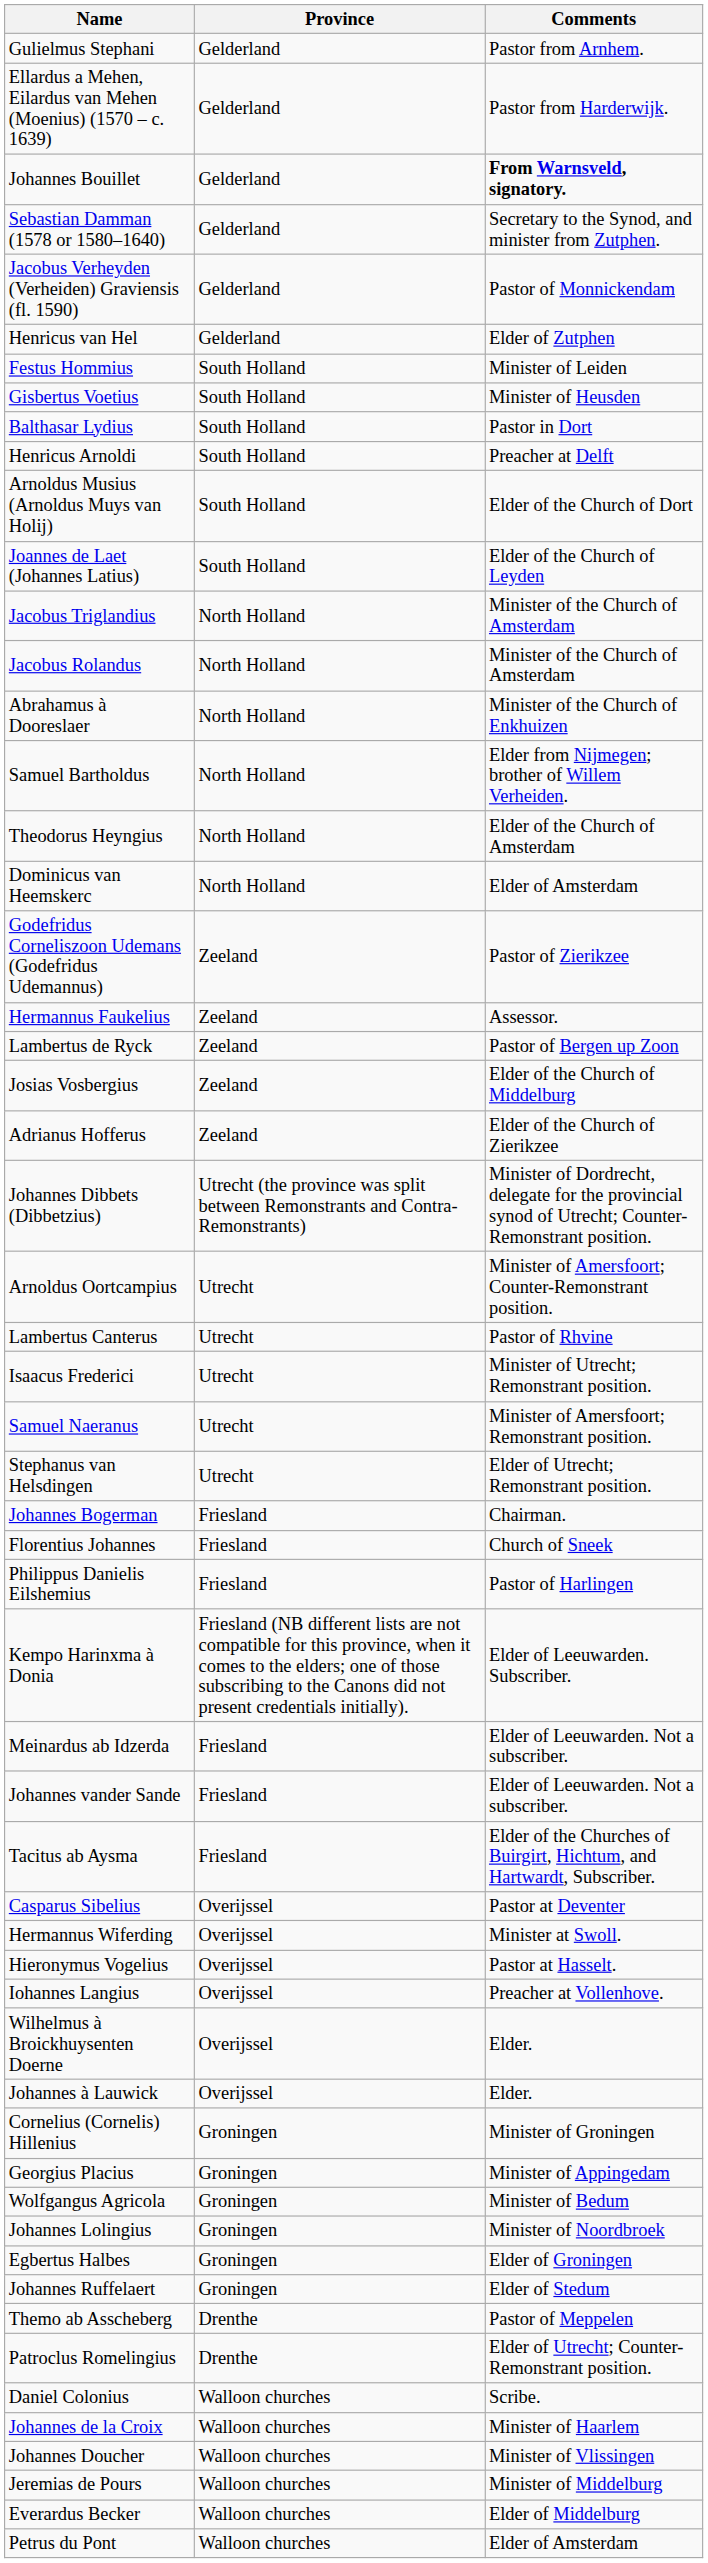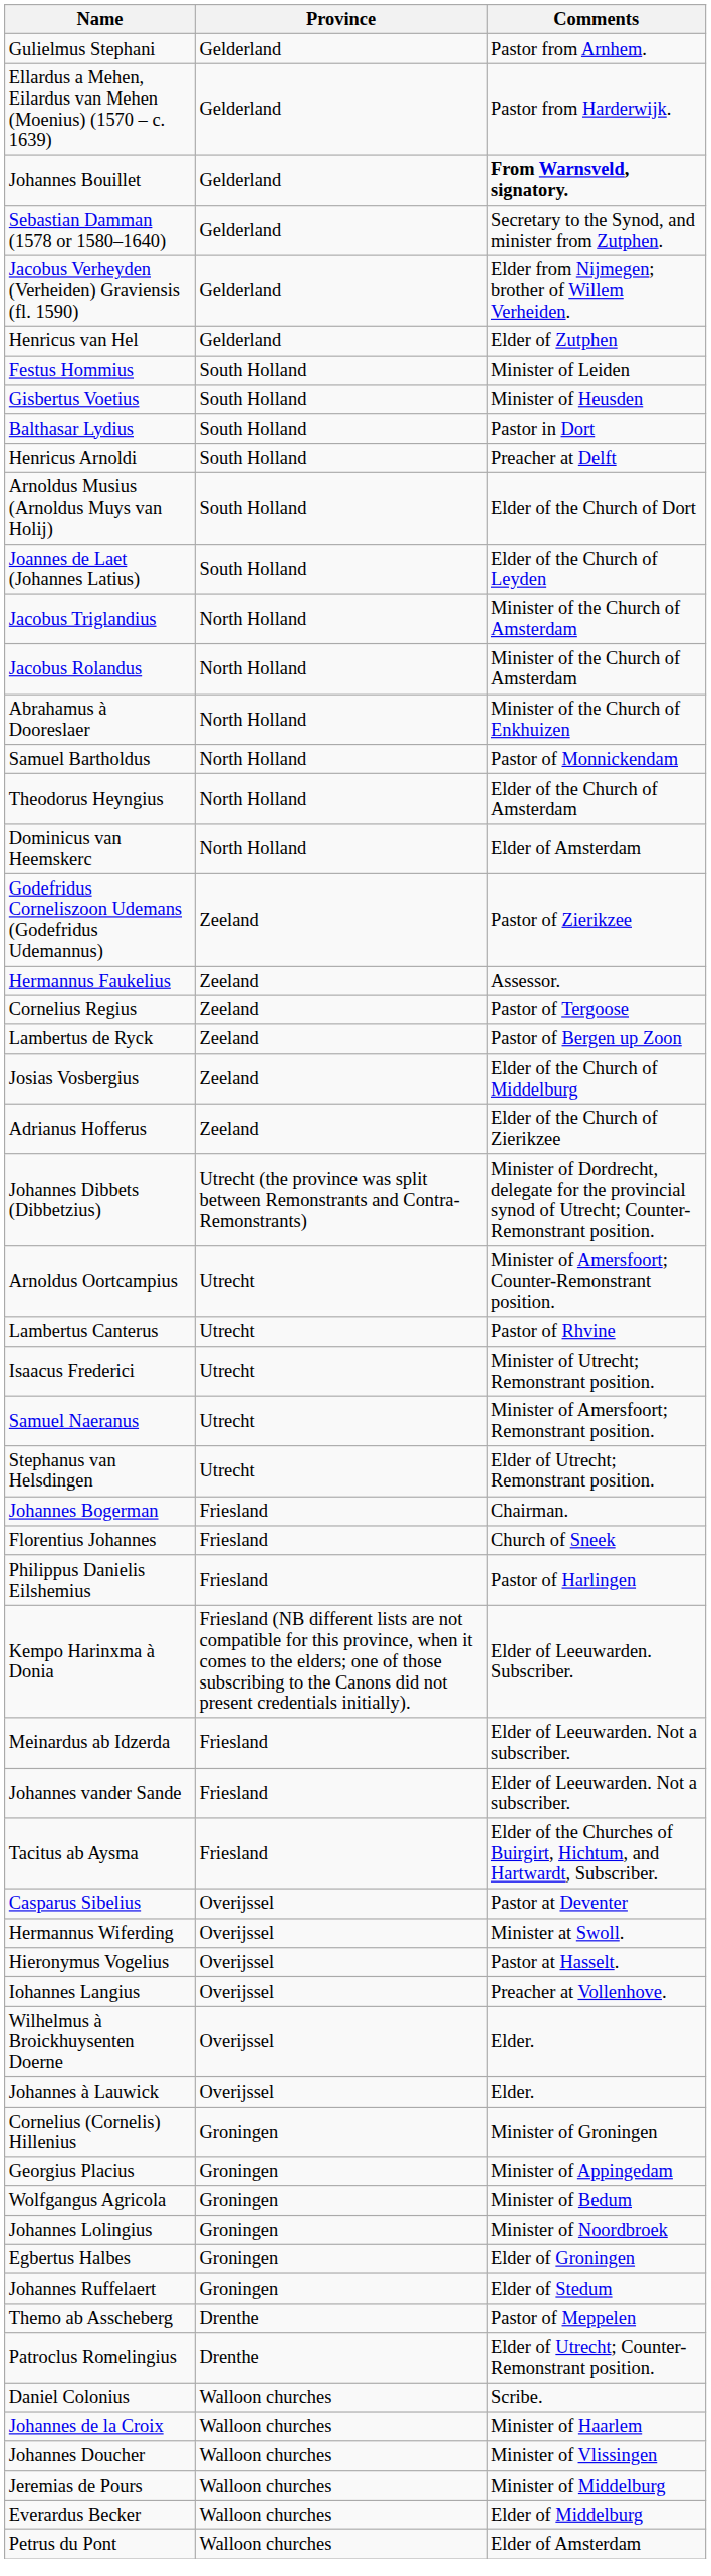 <table class="wikitable sortable">
 <tr>
 <th>Name</th>
 <th>Province</th>
 <th>Comments</th>
 </tr>
 <tr>
 <td>Gulielmus Stephani</td>
 <td>Gelderland</td>
 <td>Pastor from <a href='#'>Arnhem</a>.</td>
 </tr>
 <tr>
 <td>Ellardus a Mehen, Eilardus van Mehen (Moenius) (1570 – c. 1639)</td>
 <td>Gelderland</td>
 <td>Pastor from <a href='#'>Harderwijk</a>.</td>
 </tr>
 <tr>
 <td>Johannes Bouillet</td>
 <td>Gelderland</td>
 <td><strong>From <a href='#'>Warnsveld</a>, signatory.</strong></td>
 </tr>
 <tr>
 <td><a href='#'>Sebastian Damman</a> (1578 or 1580–1640)</td>
 <td>Gelderland</td>
 <td>Secretary to the Synod, and minister from <a href='#'>Zutphen</a>.</td>
 </tr>
 <tr>
 <td><a href='#'>Jacobus Verheyden</a> (Verheiden) Graviensis (fl. 1590)</td>
 <td>Gelderland</td>
-<td>Pastor of <a href='#'>Monnickendam</a></td>
+<td>Elder from <a href='#'>Nijmegen</a>; brother of <a href='#'>Willem Verheiden</a>.</td>
 </tr>
 <tr>
 <td>Henricus van Hel</td>
 <td>Gelderland</td>
 <td>Elder of <a href='#'>Zutphen</a></td>
 </tr>
 <tr>
 <td><a href='#'>Festus Hommius</a></td>
 <td>South Holland</td>
 <td>Minister of Leiden</td>
 </tr>
 <tr>
 <td><a href='#'>Gisbertus Voetius</a></td>
 <td>South Holland</td>
 <td>Minister of <a href='#'>Heusden</a></td>
 </tr>
 <tr>
 <td><a href='#'>Balthasar Lydius</a></td>
 <td>South Holland</td>
 <td>Pastor in <a href='#'>Dort</a></td>
 </tr>
 <tr>
 <td>Henricus Arnoldi</td>
 <td>South Holland</td>
 <td>Preacher at <a href='#'>Delft</a></td>
 </tr>
 <tr>
 <td>Arnoldus Musius (Arnoldus Muys van Holij)</td>
 <td>South Holland</td>
 <td>Elder of the Church of Dort</td>
 </tr>
 <tr>
 <td><a href='#'>Joannes de Laet</a> (Johannes Latius)</td>
 <td>South Holland</td>
 <td>Elder of the Church of <a href='#'>Leyden</a></td>
 </tr>
 <tr>
 <td><a href='#'>Jacobus Triglandius</a></td>
 <td>North Holland</td>
 <td>Minister of the Church of <a href='#'>Amsterdam</a></td>
 </tr>
 <tr>
 <td><a href='#'>Jacobus Rolandus</a></td>
 <td>North Holland</td>
 <td>Minister of the Church of Amsterdam</td>
 </tr>
 <tr>
 <td>Abrahamus à Dooreslaer</td>
 <td>North Holland</td>
 <td>Minister of the Church of <a href='#'>Enkhuizen</a></td>
 </tr>
 <tr>
 <td>Samuel Bartholdus</td>
 <td>North Holland</td>
-<td>Elder from <a href='#'>Nijmegen</a>; brother of <a href='#'>Willem Verheiden</a>.</td>
+<td>Pastor of <a href='#'>Monnickendam</a></td>
 </tr>
 <tr>
 <td>Theodorus Heyngius</td>
 <td>North Holland</td>
 <td>Elder of the Church of Amsterdam</td>
 </tr>
 <tr>
 <td>Dominicus van Heemskerc</td>
 <td>North Holland</td>
 <td>Elder of Amsterdam</td>
 </tr>
 <tr>
 <td><a href='#'>Godefridus Corneliszoon Udemans</a> (Godefridus Udemannus)</td>
 <td>Zeeland</td>
 <td>Pastor of <a href='#'>Zierikzee</a></td>
 </tr>
 <tr>
 <td><a href='#'>Hermannus Faukelius</a></td>
 <td>Zeeland</td>
 <td>Assessor.</td>
+</tr>
+<tr>
+<td>Cornelius Regius</td>
+<td>Zeeland</td>
+<td>Pastor of <a href='#'>Tergoose</a></td>
 </tr>
 <tr>
 <td>Lambertus de Ryck</td>
 <td>Zeeland</td>
 <td>Pastor of <a href='#'>Bergen up Zoon</a></td>
 </tr>
 <tr>
 <td>Josias Vosbergius</td>
 <td>Zeeland</td>
 <td>Elder of the Church of <a href='#'>Middelburg</a></td>
 </tr>
 <tr>
 <td>Adrianus Hofferus</td>
 <td>Zeeland</td>
 <td>Elder of the Church of Zierikzee</td>
 </tr>
 <tr>
 <td>Johannes Dibbets (Dibbetzius)</td>
 <td>Utrecht (the province was split between Remonstrants and Contra-Remonstrants)</td>
 <td>Minister of Dordrecht, delegate for the provincial synod of Utrecht; Counter-Remonstrant position.</td>
 </tr>
 <tr>
 <td>Arnoldus Oortcampius</td>
 <td>Utrecht</td>
 <td>Minister of <a href='#'>Amersfoort</a>; Counter-Remonstrant position.</td>
 </tr>
 <tr>
 <td>Lambertus Canterus</td>
 <td>Utrecht</td>
 <td>Pastor of <a href='#'>Rhvine</a></td>
 </tr>
 <tr>
 <td>Isaacus Frederici</td>
 <td>Utrecht</td>
 <td>Minister of Utrecht; Remonstrant position.</td>
 </tr>
 <tr>
 <td><a href='#'>Samuel Naeranus</a></td>
 <td>Utrecht</td>
 <td>Minister of Amersfoort; Remonstrant position.</td>
 </tr>
 <tr>
 <td>Stephanus van Helsdingen</td>
 <td>Utrecht</td>
 <td>Elder of Utrecht; Remonstrant position.</td>
 </tr>
 <tr>
 <td><a href='#'>Johannes Bogerman</a></td>
 <td>Friesland</td>
 <td>Chairman.</td>
 </tr>
 <tr>
 <td>Florentius Johannes</td>
 <td>Friesland</td>
 <td>Church of <a href='#'>Sneek</a></td>
 </tr>
 <tr>
 <td>Philippus Danielis Eilshemius</td>
 <td>Friesland</td>
 <td>Pastor of <a href='#'>Harlingen</a></td>
 </tr>
 <tr>
 <td>Kempo Harinxma à Donia</td>
 <td>Friesland (NB different lists are not compatible for this province, when it comes to the elders; one of those subscribing to the Canons did not present credentials initially).</td>
 <td>Elder of Leeuwarden. Subscriber.</td>
 </tr>
 <tr>
 <td>Meinardus ab Idzerda</td>
 <td>Friesland</td>
 <td>Elder of Leeuwarden. Not a subscriber.</td>
 </tr>
 <tr>
 <td>Johannes vander Sande</td>
 <td>Friesland</td>
 <td>Elder of Leeuwarden. Not a subscriber.</td>
 </tr>
 <tr>
 <td>Tacitus ab Aysma</td>
 <td>Friesland</td>
 <td>Elder of the Churches of <a href='#'>Buirgirt</a>, <a href='#'>Hichtum</a>, and <a href='#'>Hartwardt</a>, Subscriber.</td>
 </tr>
 <tr>
 <td><a href='#'>Casparus Sibelius</a></td>
 <td>Overijssel</td>
 <td>Pastor at <a href='#'>Deventer</a></td>
 </tr>
 <tr>
 <td>Hermannus Wiferding</td>
 <td>Overijssel</td>
 <td>Minister at <a href='#'>Swoll</a>.</td>
 </tr>
 <tr>
 <td>Hieronymus Vogelius</td>
 <td>Overijssel</td>
 <td>Pastor at <a href='#'>Hasselt</a>.</td>
 </tr>
 <tr>
 <td>Iohannes Langius</td>
 <td>Overijssel</td>
 <td>Preacher at <a href='#'>Vollenhove</a>.</td>
 </tr>
 <tr>
 <td>Wilhelmus à Broickhuysenten Doerne</td>
 <td>Overijssel</td>
 <td>Elder.</td>
 </tr>
 <tr>
 <td>Johannes à Lauwick</td>
 <td>Overijssel</td>
 <td>Elder.</td>
 </tr>
 <tr>
 <td>Cornelius (Cornelis) Hillenius</td>
 <td>Groningen</td>
 <td>Minister of Groningen</td>
 </tr>
 <tr>
 <td>Georgius Placius</td>
 <td>Groningen</td>
 <td>Minister of <a href='#'>Appingedam</a></td>
 </tr>
 <tr>
 <td>Wolfgangus Agricola</td>
 <td>Groningen</td>
 <td>Minister of <a href='#'>Bedum</a></td>
 </tr>
 <tr>
 <td>Johannes Lolingius</td>
 <td>Groningen</td>
 <td>Minister of <a href='#'>Noordbroek</a></td>
 </tr>
 <tr>
 <td>Egbertus Halbes</td>
 <td>Groningen</td>
 <td>Elder of <a href='#'>Groningen</a></td>
 </tr>
 <tr>
 <td>Johannes Ruffelaert</td>
 <td>Groningen</td>
 <td>Elder of <a href='#'>Stedum</a></td>
 </tr>
 <tr>
 <td>Themo ab Asscheberg</td>
 <td>Drenthe</td>
 <td>Pastor of <a href='#'>Meppelen</a></td>
 </tr>
 <tr>
 <td>Patroclus Romelingius</td>
 <td>Drenthe</td>
 <td>Elder of <a href='#'>Utrecht</a>; Counter-Remonstrant position.</td>
 </tr>
 <tr>
 <td>Daniel Colonius</td>
 <td>Walloon churches</td>
 <td>Scribe.</td>
 </tr>
 <tr>
 <td><a href='#'>Johannes de la Croix</a></td>
 <td>Walloon churches</td>
 <td>Minister of <a href='#'>Haarlem</a></td>
 </tr>
 <tr>
 <td>Johannes Doucher</td>
 <td>Walloon churches</td>
 <td>Minister of <a href='#'>Vlissingen</a></td>
 </tr>
 <tr>
 <td>Jeremias de Pours</td>
 <td>Walloon churches</td>
 <td>Minister of <a href='#'>Middelburg</a></td>
 </tr>
 <tr>
 <td>Everardus Becker</td>
 <td>Walloon churches</td>
 <td>Elder of <a href='#'>Middelburg</a></td>
 </tr>
 <tr>
 <td>Petrus du Pont</td>
 <td>Walloon churches</td>
 <td>Elder of Amsterdam</td>
 </tr>
 </table>
